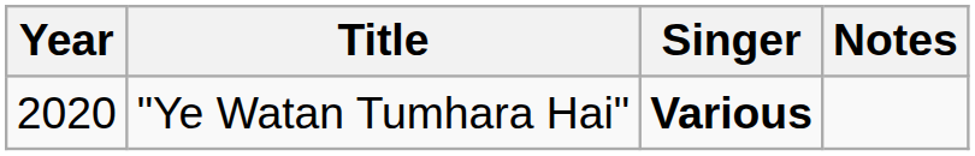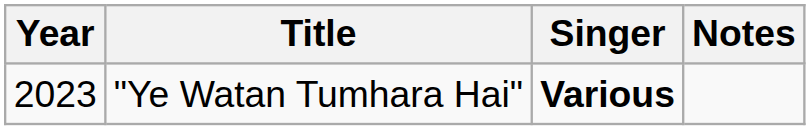 <table class="wikitable">
 <tr>
 <th>Year</th>
 <th>Title</th>
 <th>Singer</th>
 <th>Notes</th>
 </tr>
 <tr>
-<td>2020</td>
+<td>2023</td>
 <td>"Ye Watan Tumhara Hai"</td>
 <td><strong>Various</strong></td>
 <td></td>
 </tr>
 </table>
